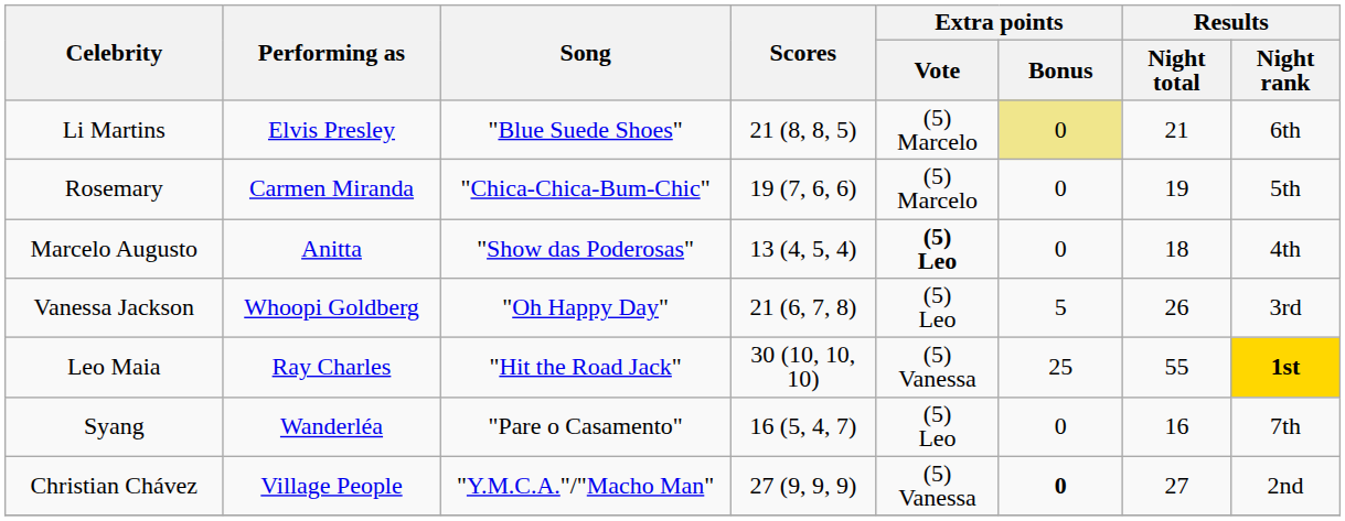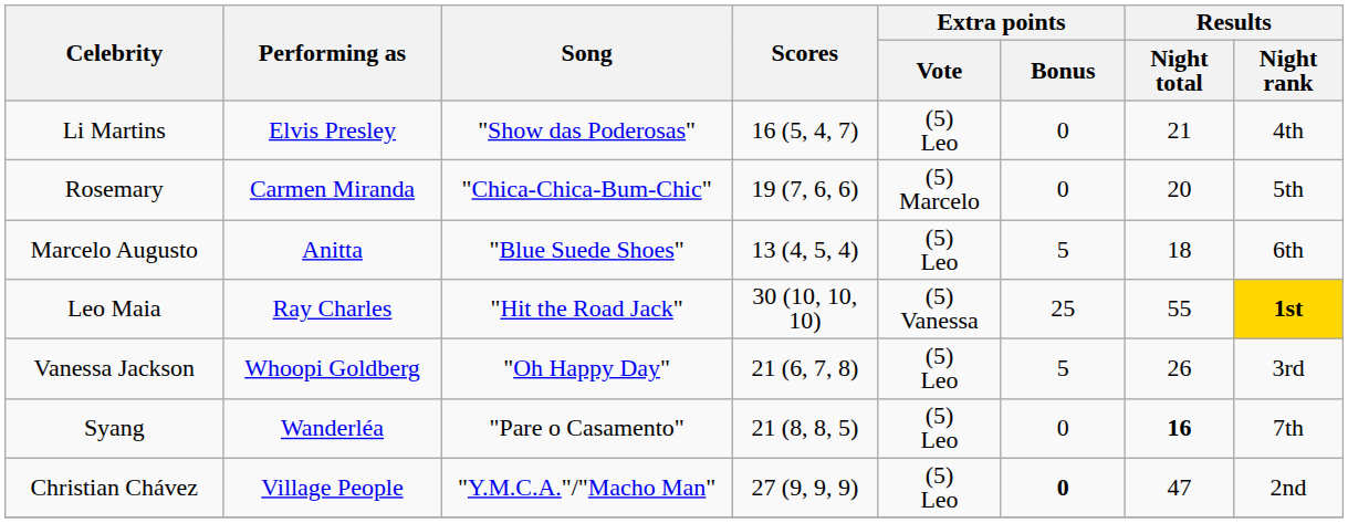 <table class="wikitable" style="font-size:100%; line-height:16px; text-align:center" width="100%">
 <tr>
 <th rowspan="2" style="width:15.0%;">Celebrity</th>
 <th rowspan="2" style="width:15.0%;">Performing as</th>
 <th rowspan="2" style="width:20.0%;">Song</th>
 <th rowspan="2" style="width:10.0%;">Scores</th>
 <th colspan="2">Extra points</th>
 <th colspan="2">Results</th>
 </tr>
 <tr>
 <th style="width:08.5%;">Vote</th>
 <th style="width:08.5%;">Bonus</th>
 <th style="width:07.5%;">Night total</th>
 <th style="width:07.5%;">Night rank</th>
 </tr>
 <tr>
 <td>Li Martins</td>
 <td><a href='#'>Elvis Presley</a></td>
-<td>"<a href='#'>Blue Suede Shoes</a>"</td>
-<td>21 (8, 8, 5)</td>
-<td>(5)<br>Marcelo</td>
-<td style="background: khaki;">0</td>
+<td>"<a href='#'>Show das Poderosas</a>"</td>
+<td>16 (5, 4, 7)</td>
+<td>(5)<br>Leo</td>
+<td>0</td>
 <td>21</td>
-<td>6th</td>
+<td>4th</td>
 </tr>
 <tr>
 <td>Rosemary</td>
 <td><a href='#'>Carmen Miranda</a></td>
 <td>"<a href='#'>Chica-Chica-Bum-Chic</a>"</td>
 <td>19 (7, 6, 6)</td>
 <td>(5)<br>Marcelo</td>
 <td>0</td>
-<td>19</td>
+<td>20</td>
 <td>5th</td>
 </tr>
 <tr>
 <td>Marcelo Augusto</td>
 <td><a href='#'>Anitta</a></td>
-<td>"<a href='#'>Show das Poderosas</a>"</td>
+<td>"<a href='#'>Blue Suede Shoes</a>"</td>
 <td>13 (4, 5, 4)</td>
-<td><strong>(5)<br>Leo</strong></td>
-<td>0</td>
+<td>(5)<br>Leo</td>
+<td>5</td>
 <td>18</td>
-<td>4th</td>
+<td>6th</td>
+</tr>
+<tr>
+<td>Leo Maia</td>
+<td><a href='#'>Ray Charles</a></td>
+<td>"<a href='#'>Hit the Road Jack</a>"</td>
+<td>30 (10, 10, 10)</td>
+<td>(5)<br>Vanessa</td>
+<td>25</td>
+<td>55</td>
+<td bgcolor="FFD700"><strong>1st</strong></td>
 </tr>
 <tr>
 <td>Vanessa Jackson</td>
 <td><a href='#'>Whoopi Goldberg</a></td>
 <td>"<a href='#'>Oh Happy Day</a>"</td>
 <td>21 (6, 7, 8)</td>
 <td>(5)<br>Leo</td>
 <td>5</td>
 <td>26</td>
 <td>3rd</td>
 </tr>
 <tr>
-<td>Leo Maia</td>
-<td><a href='#'>Ray Charles</a></td>
-<td>"<a href='#'>Hit the Road Jack</a>"</td>
-<td>30 (10, 10, 10)</td>
-<td>(5)<br>Vanessa</td>
-<td>25</td>
-<td>55</td>
-<td bgcolor="FFD700"><strong>1st</strong></td>
-</tr>
-<tr>
 <td>Syang</td>
 <td><a href='#'>Wanderléa</a></td>
 <td>"Pare o Casamento"</td>
-<td>16 (5, 4, 7)</td>
+<td>21 (8, 8, 5)</td>
 <td>(5)<br>Leo</td>
 <td>0</td>
-<td>16</td>
+<td><strong>16</strong></td>
 <td>7th</td>
 </tr>
 <tr>
 <td>Christian Chávez</td>
 <td><a href='#'>Village People</a></td>
 <td>"<a href='#'>Y.M.C.A.</a>"/"<a href='#'>Macho Man</a>"</td>
 <td>27 (9, 9, 9)</td>
-<td>(5)<br>Vanessa</td>
+<td>(5)<br>Leo</td>
 <td><strong>0</strong></td>
-<td>27</td>
+<td>47</td>
 <td>2nd</td>
 </tr>
 <tr>
 </tr>
 </table>
